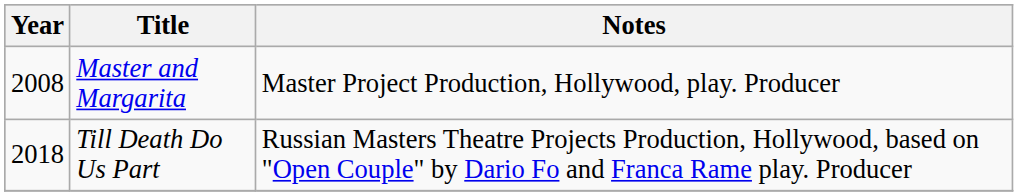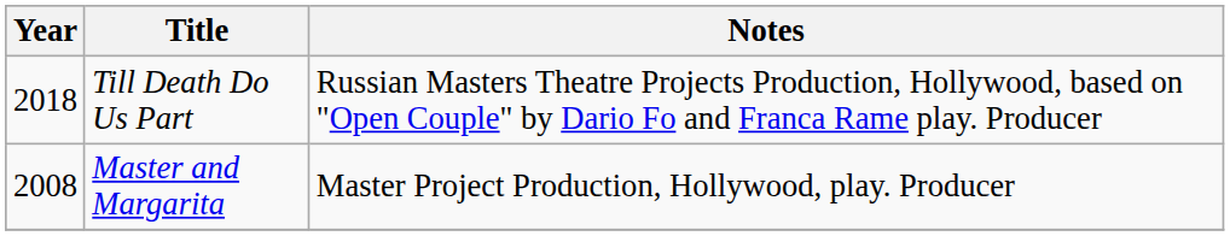 <table class="wikitable sortable">
 <tr>
 <th>Year</th>
 <th>Title</th>
 <th class="unsortable">Notes</th>
 </tr>
 <tr>
+<td>2018</td>
+<td><em>Till Death Do Us Part</em></td>
+<td>Russian Masters Theatre Projects Production, Hollywood, based on "<a href='#'>Open Couple</a>" by <a href='#'>Dario Fo</a> and <a href='#'>Franca Rame</a> play. Producer</td>
+</tr>
+<tr>
 <td>2008</td>
 <td><em><a href='#'>Master and Margarita</a></em></td>
 <td>Master Project Production, Hollywood, play. Producer</td>
 </tr>
 <tr>
-<td>2018</td>
-<td><em>Till Death Do Us Part</em></td>
-<td>Russian Masters Theatre Projects Production, Hollywood, based on "<a href='#'>Open Couple</a>" by <a href='#'>Dario Fo</a> and <a href='#'>Franca Rame</a> play. Producer</td>
-</tr>
-<tr>
 </tr>
 </table>
